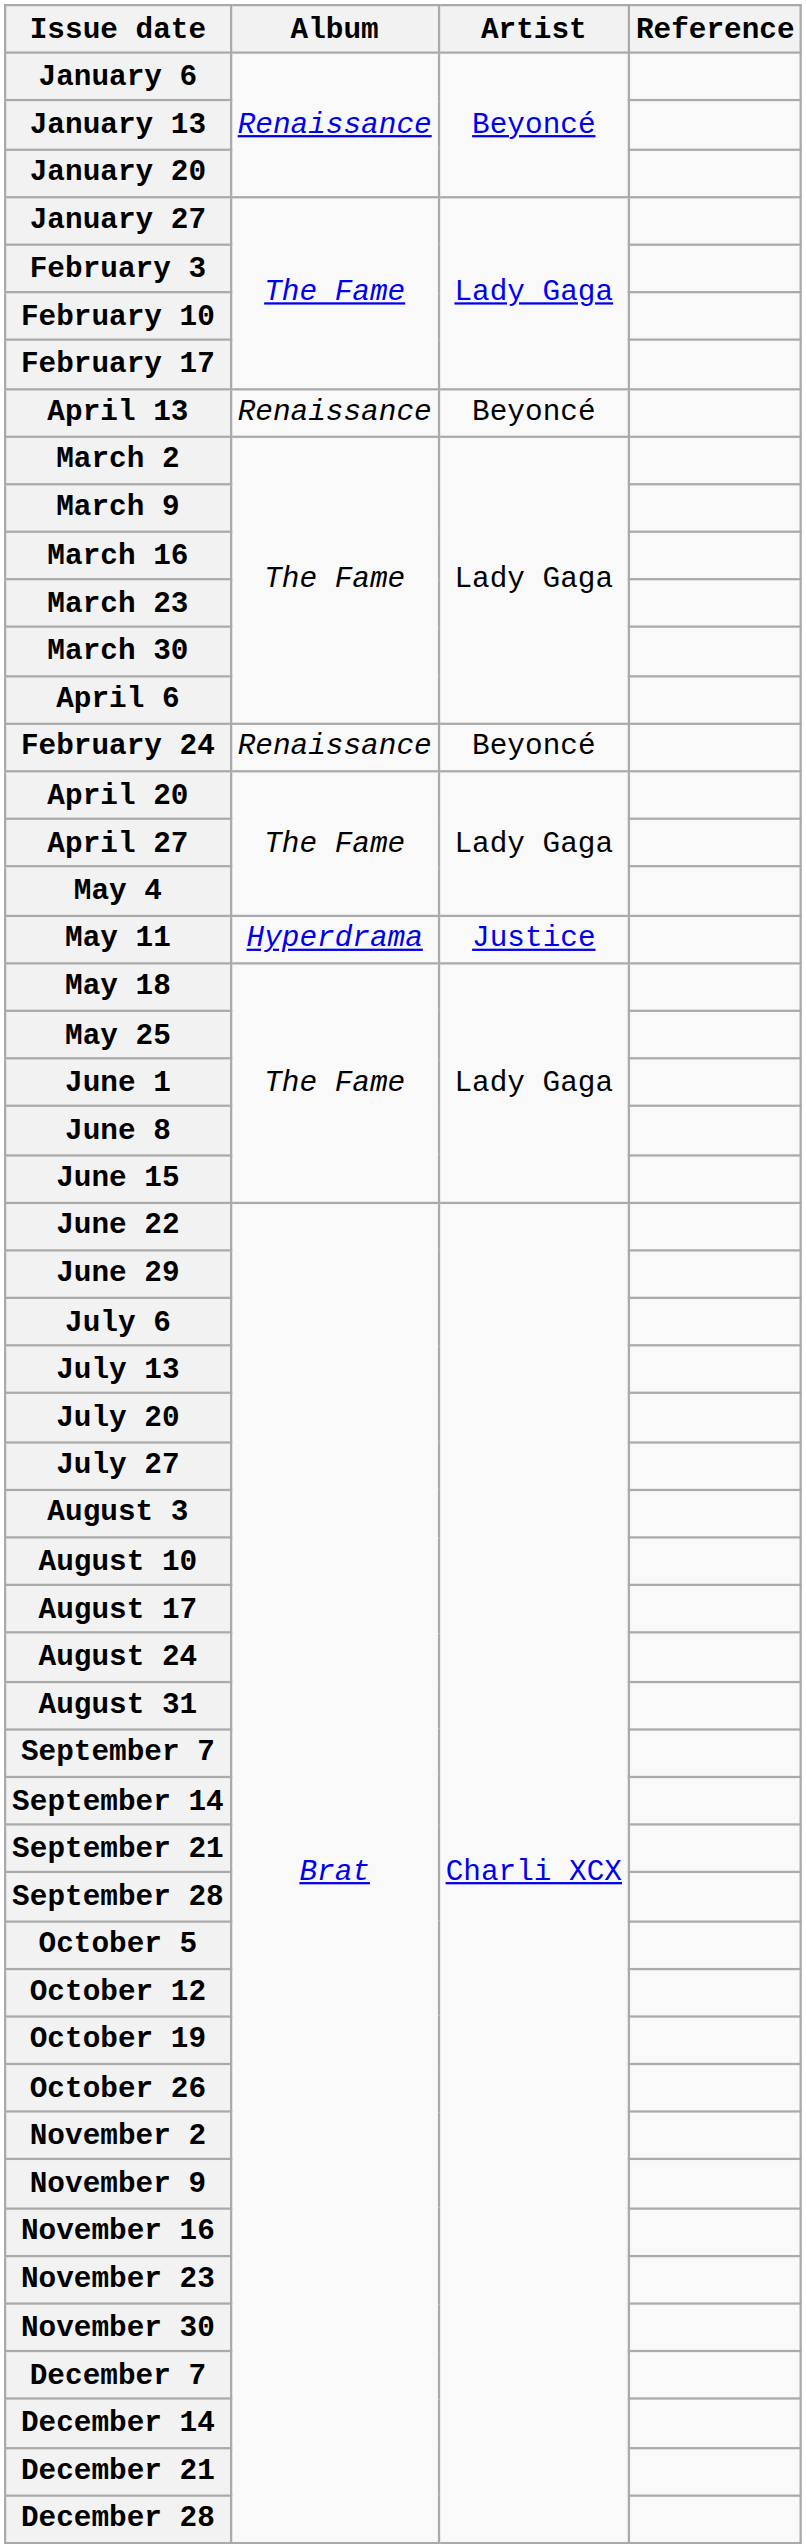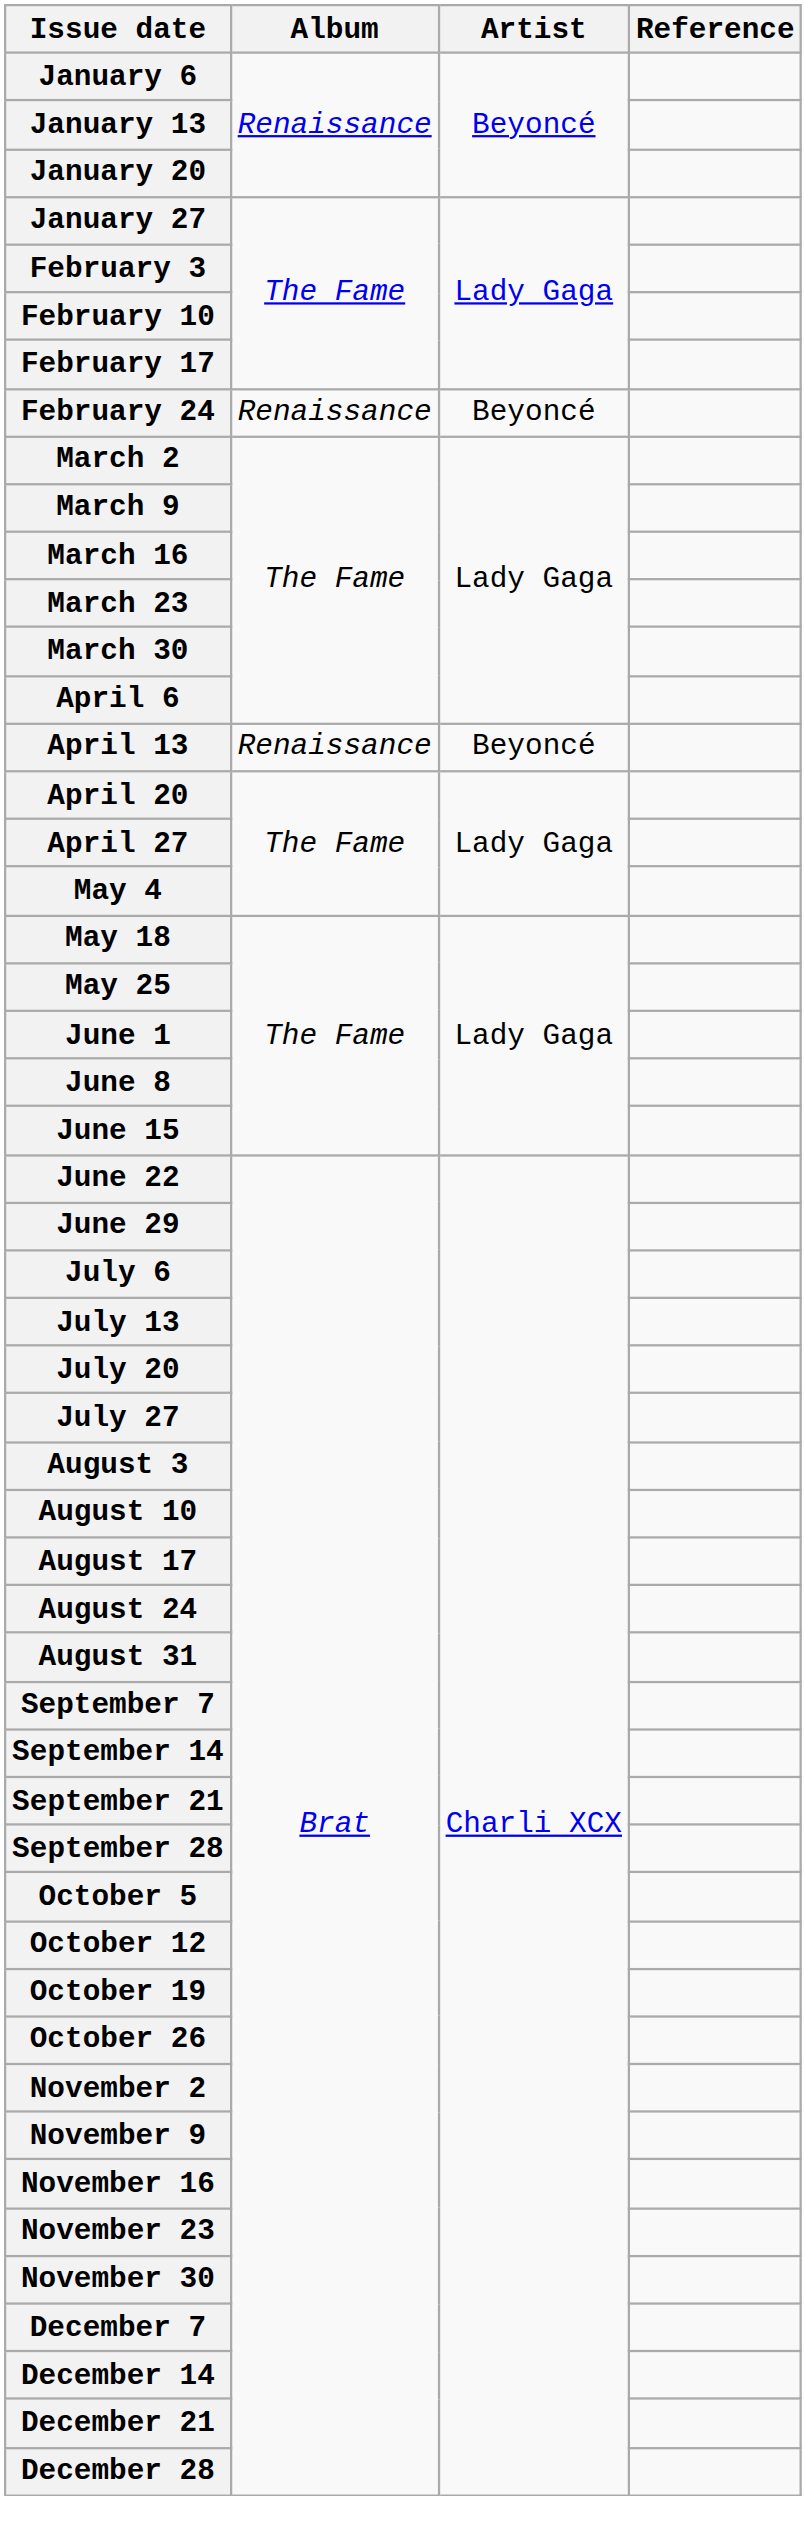 <table class="wikitable plainrowheaders" style="text-align:center">
 <tr>
 <th scope="col">Issue date</th>
 <th scope="col">Album</th>
 <th scope="col">Artist</th>
 <th scope="col">Reference</th>
 </tr>
 <tr>
 <th scope="row">January 6</th>
 <td rowspan=3><em><a href='#'>Renaissance</a></em></td>
 <td rowspan=3><a href='#'>Beyoncé</a></td>
 <td></td>
 </tr>
 <tr>
 <th scope="row">January 13</th>
 <td></td>
 </tr>
 <tr>
 <th scope="row">January 20</th>
 <td></td>
 </tr>
 <tr>
 <th scope="row">January 27</th>
 <td rowspan=4><em><a href='#'>The Fame</a></em></td>
 <td rowspan=4><a href='#'>Lady Gaga</a></td>
 <td></td>
 </tr>
 <tr>
 <th scope="row">February 3</th>
 <td></td>
 </tr>
 <tr>
 <th scope="row">February 10</th>
 <td></td>
 </tr>
 <tr>
 <th scope="row">February 17</th>
 <td></td>
 </tr>
 <tr>
-<th scope="row">April 13</th>
+<th scope="row">February 24</th>
 <td><em>Renaissance</em></td>
 <td>Beyoncé</td>
 <td></td>
 </tr>
 <tr>
 <th scope="row">March 2</th>
 <td rowspan=6><em>The Fame</em></td>
 <td rowspan=6>Lady Gaga</td>
 <td></td>
 </tr>
 <tr>
 <th scope="row">March 9</th>
 <td></td>
 </tr>
 <tr>
 <th scope="row">March 16</th>
 <td></td>
 </tr>
 <tr>
 <th scope="row">March 23</th>
 <td></td>
 </tr>
 <tr>
 <th scope="row">March 30</th>
 <td></td>
 </tr>
 <tr>
 <th scope="row">April 6</th>
 <td></td>
 </tr>
 <tr>
-<th scope="row">February 24</th>
+<th scope="row">April 13</th>
 <td><em>Renaissance</em></td>
 <td>Beyoncé</td>
 <td></td>
 </tr>
 <tr>
 <th scope="row">April 20</th>
 <td rowspan=3><em>The Fame</em></td>
 <td rowspan=3>Lady Gaga</td>
 <td></td>
 </tr>
 <tr>
 <th scope="row">April 27</th>
 <td></td>
 </tr>
 <tr>
 <th scope="row">May 4</th>
-<td></td>
-</tr>
-<tr>
-<th scope="row">May 11</th>
-<td><em><a href='#'>Hyperdrama</a></em></td>
-<td><a href='#'>Justice</a></td>
 <td></td>
 </tr>
 <tr>
 <th scope="row">May 18</th>
 <td rowspan=5><em>The Fame</em></td>
 <td rowspan=5>Lady Gaga</td>
 <td></td>
 </tr>
 <tr>
 <th scope="row">May 25</th>
 <td></td>
 </tr>
 <tr>
 <th scope="row">June 1</th>
 <td></td>
 </tr>
 <tr>
 <th scope="row">June 8</th>
 <td></td>
 </tr>
 <tr>
 <th scope="row">June 15</th>
 <td></td>
 </tr>
 <tr>
 <th scope="row">June 22</th>
 <td rowspan=28><em><a href='#'>Brat</a></em></td>
 <td rowspan=28><a href='#'>Charli XCX</a></td>
 <td></td>
 </tr>
 <tr>
 <th scope="row">June 29</th>
 <td></td>
 </tr>
 <tr>
 <th scope="row">July 6</th>
 <td></td>
 </tr>
 <tr>
 <th scope="row">July 13</th>
 <td></td>
 </tr>
 <tr>
 <th scope="row">July 20</th>
 <td></td>
 </tr>
 <tr>
 <th scope="row">July 27</th>
 <td></td>
 </tr>
 <tr>
 <th scope="row">August 3</th>
 <td></td>
 </tr>
 <tr>
 <th scope="row">August 10</th>
 <td></td>
 </tr>
 <tr>
 <th scope="row">August 17</th>
 <td></td>
 </tr>
 <tr>
 <th scope="row">August 24</th>
 <td></td>
 </tr>
 <tr>
 <th scope="row">August 31</th>
 <td></td>
 </tr>
 <tr>
 <th scope="row">September 7</th>
 <td></td>
 </tr>
 <tr>
 <th scope="row">September 14</th>
 <td></td>
 </tr>
 <tr>
 <th scope="row">September 21</th>
 <td></td>
 </tr>
 <tr>
 <th scope="row">September 28</th>
 <td></td>
 </tr>
 <tr>
 <th scope="row">October 5</th>
 <td></td>
 </tr>
 <tr>
 <th scope="row">October 12</th>
 <td></td>
 </tr>
 <tr>
 <th scope="row">October 19</th>
 <td></td>
 </tr>
 <tr>
 <th scope="row">October 26</th>
 <td></td>
 </tr>
 <tr>
 <th scope="row">November 2</th>
 <td></td>
 </tr>
 <tr>
 <th scope="row">November 9</th>
 <td></td>
 </tr>
 <tr>
 <th scope="row">November 16</th>
 <td></td>
 </tr>
 <tr>
 <th scope="row">November 23</th>
 <td></td>
 </tr>
 <tr>
 <th scope="row">November 30</th>
 <td></td>
 </tr>
 <tr>
 <th scope="row">December 7</th>
 <td></td>
 </tr>
 <tr>
 <th scope="row">December 14</th>
 <td></td>
 </tr>
 <tr>
 <th scope="row">December 21</th>
 <td></td>
 </tr>
 <tr>
 <th scope="row">December 28</th>
 <td></td>
 </tr>
 </table>
